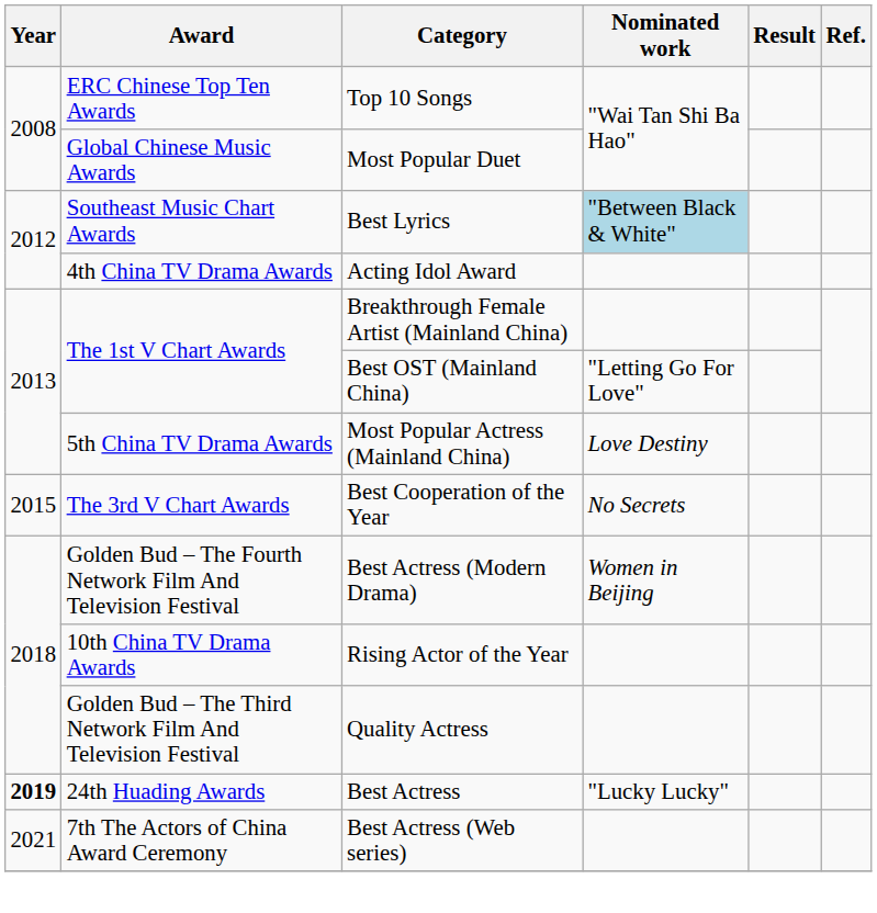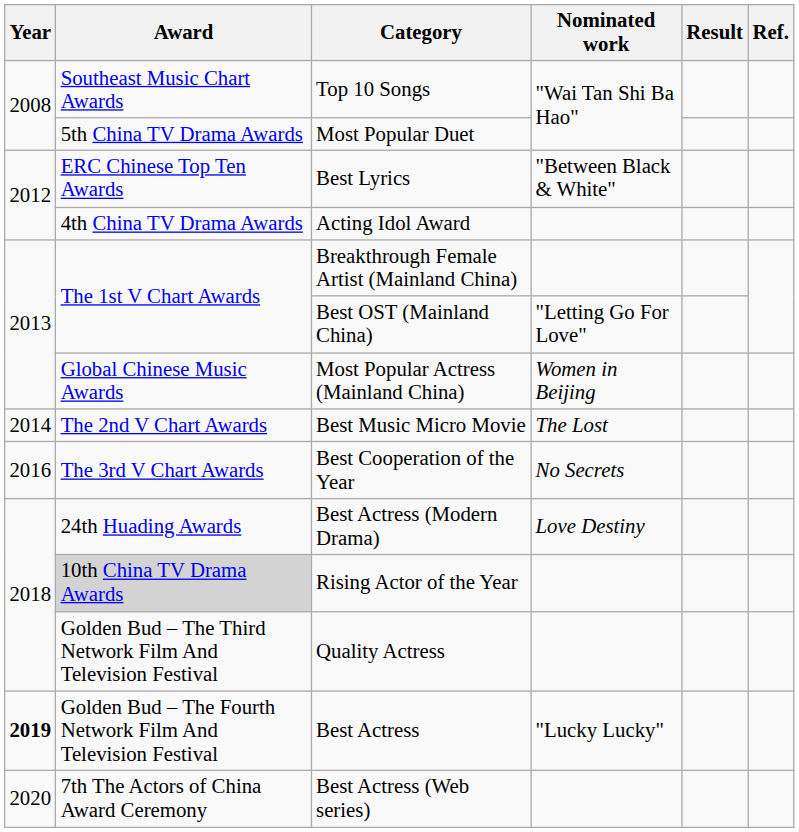 <table class="wikitable">
 <tr>
 <th>Year</th>
 <th>Award</th>
 <th>Category</th>
 <th>Nominated work</th>
 <th>Result</th>
 <th>Ref.</th>
 </tr>
 <tr>
 <td rowspan=2>2008</td>
-<td><a href='#'>ERC Chinese Top Ten Awards</a></td>
+<td><a href='#'>Southeast Music Chart Awards</a></td>
 <td>Top 10 Songs</td>
 <td rowspan=2>"Wai Tan Shi Ba Hao"</td>
 <td></td>
 <td></td>
 </tr>
 <tr>
-<td><a href='#'>Global Chinese Music Awards</a></td>
+<td>5th <a href='#'>China TV Drama Awards</a></td>
 <td>Most Popular Duet</td>
 <td></td>
 <td></td>
 </tr>
 <tr>
 <td rowspan=2>2012</td>
-<td><a href='#'>Southeast Music Chart Awards</a></td>
+<td><a href='#'>ERC Chinese Top Ten Awards</a></td>
 <td>Best Lyrics</td>
-<td style="background: lightblue;">"Between Black & White"</td>
+<td>"Between Black & White"</td>
 <td></td>
 <td></td>
 </tr>
 <tr>
 <td>4th <a href='#'>China TV Drama Awards</a></td>
 <td>Acting Idol Award</td>
 <td></td>
 <td></td>
 <td></td>
 </tr>
 <tr>
 <td rowspan=3>2013</td>
 <td rowspan=2><a href='#'>The 1st V Chart Awards</a></td>
 <td>Breakthrough Female Artist (Mainland China)</td>
 <td></td>
 <td></td>
 <td rowspan=2></td>
 </tr>
 <tr>
 <td>Best OST (Mainland China)</td>
 <td>"Letting Go For Love"</td>
 <td></td>
 </tr>
 <tr>
-<td>5th <a href='#'>China TV Drama Awards</a></td>
+<td><a href='#'>Global Chinese Music Awards</a></td>
 <td>Most Popular Actress (Mainland China)</td>
-<td><em>Love Destiny</em></td>
+<td><em>Women in Beijing</em></td>
 <td></td>
 <td></td>
 </tr>
 <tr>
-<td>2015</td>
+<td>2014</td>
+<td><a href='#'>The 2nd V Chart Awards</a></td>
+<td>Best Music Micro Movie</td>
+<td><em>The Lost</em></td>
+<td></td>
+<td></td>
+</tr>
+<tr>
+<td>2016</td>
 <td><a href='#'>The 3rd V Chart Awards</a></td>
 <td>Best Cooperation of the Year</td>
 <td><em>No Secrets</em></td>
 <td></td>
 <td></td>
 </tr>
 <tr>
 <td rowspan=3>2018</td>
-<td>Golden Bud – The Fourth Network Film And Television Festival</td>
+<td>24th <a href='#'>Huading Awards</a></td>
 <td>Best Actress (Modern Drama)</td>
-<td><em>Women in Beijing</em></td>
+<td><em>Love Destiny</em></td>
 <td></td>
 <td></td>
 </tr>
 <tr>
-<td>10th <a href='#'>China TV Drama Awards</a></td>
+<td style="background: lightgrey;">10th <a href='#'>China TV Drama Awards</a></td>
 <td>Rising Actor of the Year</td>
 <td></td>
 <td></td>
 <td></td>
 </tr>
 <tr>
 <td>Golden Bud – The Third Network Film And Television Festival</td>
 <td>Quality Actress</td>
 <td></td>
 <td></td>
 <td></td>
 </tr>
 <tr>
 <td><strong>2019</strong></td>
-<td>24th <a href='#'>Huading Awards</a></td>
+<td>Golden Bud – The Fourth Network Film And Television Festival</td>
 <td>Best Actress</td>
 <td>"Lucky Lucky"</td>
 <td></td>
 <td></td>
 </tr>
 <tr>
-<td>2021</td>
+<td>2020</td>
 <td>7th The Actors of China Award Ceremony</td>
 <td>Best Actress (Web series)</td>
 <td></td>
 <td></td>
 <td></td>
 </tr>
 <tr>
 </tr>
 </table>
